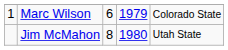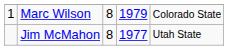 <table class="wikitable">
 <tr>
 </tr>
 <tr>
 <td>1</td>
 <td><a href='#'>Marc Wilson</a></td>
-<td><abbr>6</abbr></td>
+<td><abbr>8</abbr></td>
 <td><a href='#'>1979</a></td>
 <td style="font-size:80%;">Colorado State</td>
 </tr>
 <tr>
 <td></td>
 <td><a href='#'>Jim McMahon</a></td>
 <td><abbr>8</abbr></td>
-<td><a href='#'>1980</a></td>
+<td><a href='#'>1977</a></td>
 <td style="font-size:80%;">Utah State</td>
 </tr>
 </table>
